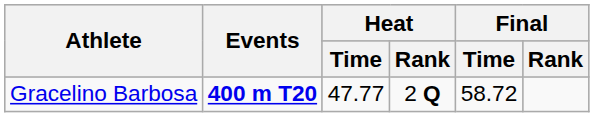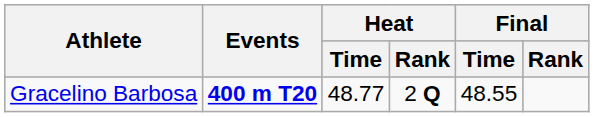 <table class=wikitable style="font-size:90%">
 <tr>
 <th rowspan="2">Athlete</th>
 <th rowspan="2">Events</th>
 <th colspan="2">Heat</th>
 <th colspan="2">Final</th>
 </tr>
 <tr>
 <th scope="col">Time</th>
 <th scope="col">Rank</th>
 <th scope="col">Time</th>
 <th scope="col">Rank</th>
 </tr>
 <tr align=center>
 <td align=left><a href='#'>Gracelino Barbosa</a></td>
 <td align=left><strong><a href='#'>400 m T20</a></strong></td>
-<td>47.77</td>
+<td>48.77</td>
 <td>2 <strong>Q</strong></td>
-<td>58.72</td>
+<td>48.55</td>
 <td></td>
 </tr>
 </table>
